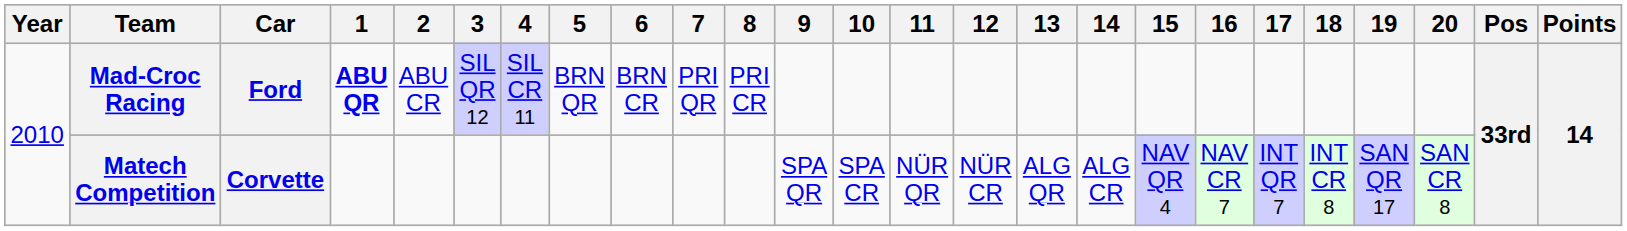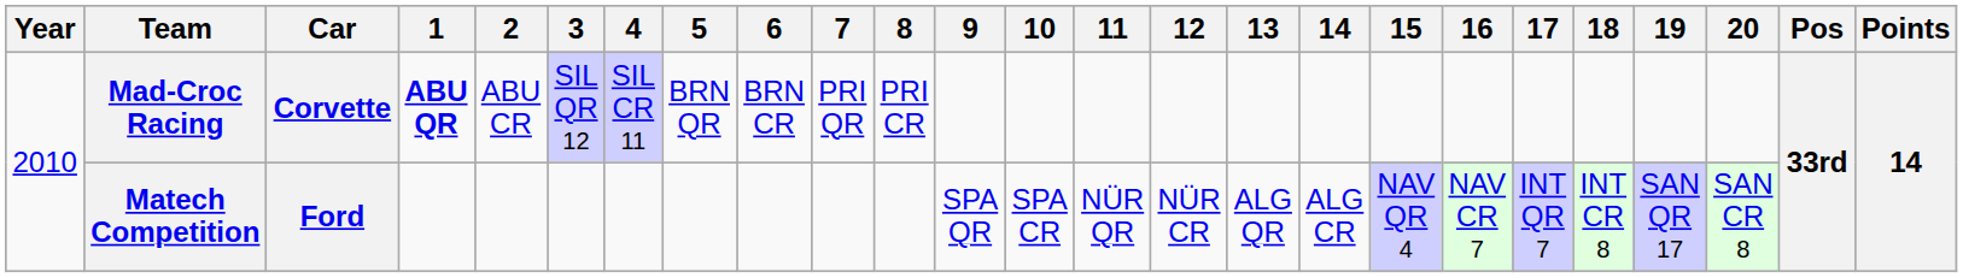 <table class="wikitable" border="1" style="text-align:center; font-size:90%">
 <tr>
 <th>Year</th>
 <th>Team</th>
 <th>Car</th>
 <th>1</th>
 <th>2</th>
 <th>3</th>
 <th>4</th>
 <th>5</th>
 <th>6</th>
 <th>7</th>
 <th>8</th>
 <th>9</th>
 <th>10</th>
 <th>11</th>
 <th>12</th>
 <th>13</th>
 <th>14</th>
 <th>15</th>
 <th>16</th>
 <th>17</th>
 <th>18</th>
 <th>19</th>
 <th>20</th>
 <th>Pos</th>
 <th>Points</th>
 </tr>
 <tr>
 <td rowspan=2><a href='#'>2010</a></td>
 <th><a href='#'>Mad-Croc Racing</a></th>
-<th><a href='#'>Ford</a></th>
+<th><a href='#'>Corvette</a></th>
 <td><strong><a href='#'>ABU<br>QR</a></strong></td>
 <td><a href='#'>ABU<br>CR</a></td>
 <td style="background:#CFCFFF;"><a href='#'>SIL<br>QR</a><br><small>12<br></small></td>
 <td style="background:#CFCFFF;"><a href='#'>SIL<br>CR</a><br><small>11<br></small></td>
 <td><a href='#'>BRN<br>QR</a></td>
 <td><a href='#'>BRN<br>CR</a></td>
 <td><a href='#'>PRI<br>QR</a></td>
 <td><a href='#'>PRI<br>CR</a></td>
 <td></td>
 <td></td>
 <td></td>
 <td></td>
 <td></td>
 <td></td>
 <td></td>
 <td></td>
 <td></td>
 <td></td>
 <td></td>
 <td></td>
 <th rowspan=2>33rd</th>
 <th rowspan=2>14</th>
 </tr>
 <tr>
 <th><a href='#'>Matech Competition</a></th>
-<th><a href='#'>Corvette</a></th>
+<th><a href='#'>Ford</a></th>
 <td></td>
 <td></td>
 <td></td>
 <td></td>
 <td></td>
 <td></td>
 <td></td>
 <td></td>
 <td><a href='#'>SPA<br>QR</a></td>
 <td><a href='#'>SPA<br>CR</a></td>
 <td><a href='#'>NÜR<br>QR</a></td>
 <td><a href='#'>NÜR<br>CR</a></td>
 <td><a href='#'>ALG<br>QR</a></td>
 <td><a href='#'>ALG<br>CR</a></td>
 <td style="background:#CFCFFF;"><a href='#'>NAV<br>QR</a><br><small>4<br></small></td>
 <td style="background:#DFFFDF;"><a href='#'>NAV<br>CR</a><br><small>7<br></small></td>
 <td style="background:#CFCFFF;"><a href='#'>INT<br>QR</a><br><small>7<br></small></td>
 <td style="background:#DFFFDF;"><a href='#'>INT<br>CR</a><br><small>8<br></small></td>
 <td style="background:#CFCFFF;"><a href='#'>SAN<br>QR</a><br><small>17<br></small></td>
 <td style="background:#DFFFDF;"><a href='#'>SAN<br>CR</a><br><small>8<br></small></td>
 </tr>
 </table>
